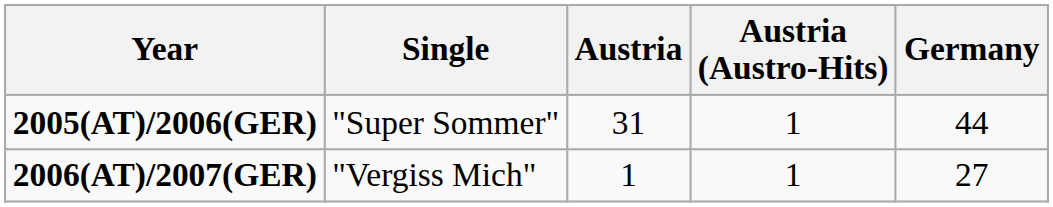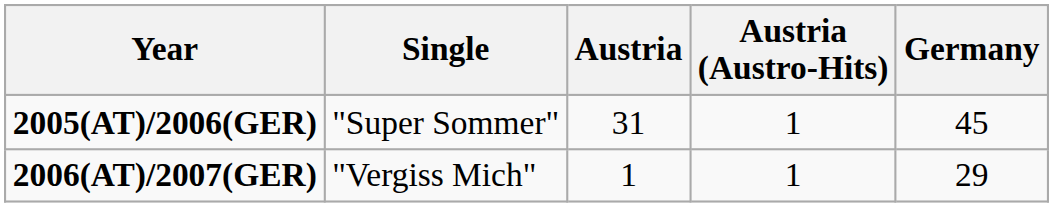 <table class="wikitable">
 <tr>
 <th>Year</th>
 <th>Single</th>
 <th>Austria</th>
 <th>Austria<br>(Austro-Hits)</th>
 <th>Germany</th>
 </tr>
 <tr>
 <td><strong>2005(AT)/2006(GER)</strong></td>
 <td>"Super Sommer"</td>
 <td align="center">31</td>
 <td align="center">1</td>
-<td align="center">44</td>
+<td align="center">45</td>
 </tr>
 <tr>
 <td><strong>2006(AT)/2007(GER)</strong></td>
 <td>"Vergiss Mich"</td>
 <td align="center">1</td>
 <td align="center">1</td>
-<td align="center">27</td>
+<td align="center">29</td>
 </tr>
 </table>
